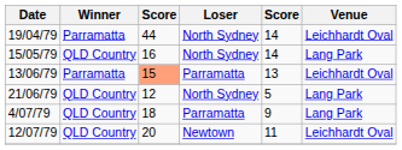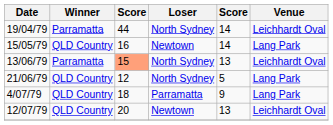 <table class="wikitable">
 <tr>
 <th>Date</th>
 <th>Winner</th>
 <th>Score</th>
 <th>Loser</th>
 <th>Score</th>
 <th>Venue</th>
 </tr>
 <tr>
 <td>19/04/79</td>
 <td> <a href='#'>Parramatta</a></td>
 <td>44</td>
 <td> <a href='#'>North Sydney</a></td>
 <td>14</td>
 <td><a href='#'>Leichhardt Oval</a></td>
 </tr>
 <tr>
 <td>15/05/79</td>
 <td> <a href='#'>QLD Country</a></td>
 <td>16</td>
-<td> <a href='#'>North Sydney</a></td>
+<td> <a href='#'>Newtown</a></td>
 <td>14</td>
 <td><a href='#'>Lang Park</a></td>
 </tr>
 <tr>
 <td>13/06/79</td>
 <td> <a href='#'>Parramatta</a></td>
 <td style="background: lightsalmon;">15</td>
-<td> <a href='#'>Parramatta</a></td>
+<td> <a href='#'>North Sydney</a></td>
 <td>13</td>
 <td><a href='#'>Leichhardt Oval</a></td>
 </tr>
 <tr>
 <td>21/06/79</td>
 <td> <a href='#'>QLD Country</a></td>
 <td>12</td>
 <td> <a href='#'>North Sydney</a></td>
 <td>5</td>
 <td><a href='#'>Lang Park</a></td>
 </tr>
 <tr>
 <td>4/07/79</td>
 <td> <a href='#'>QLD Country</a></td>
 <td>18</td>
 <td> <a href='#'>Parramatta</a></td>
 <td>9</td>
 <td><a href='#'>Lang Park</a></td>
 </tr>
 <tr>
 <td>12/07/79</td>
 <td> <a href='#'>QLD Country</a></td>
 <td>20</td>
 <td> <a href='#'>Newtown</a></td>
-<td>11</td>
+<td>13</td>
 <td><a href='#'>Leichhardt Oval</a></td>
 </tr>
 <tr>
 </tr>
 </table>
